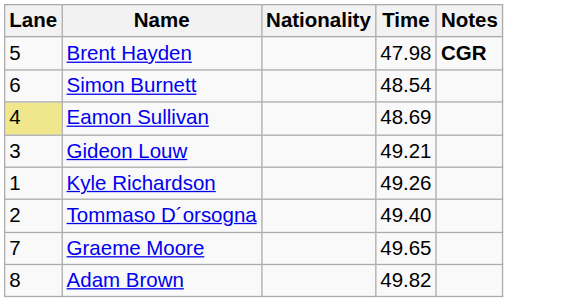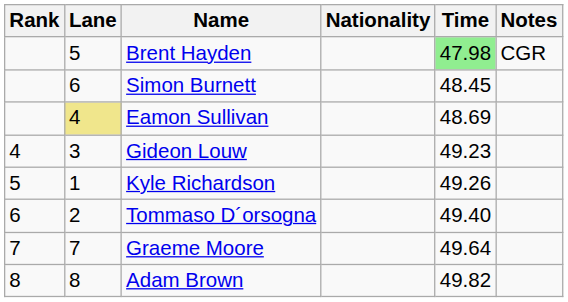 <table class="wikitable">
 <tr>
+<th>Rank</th>
 <th>Lane</th>
 <th>Name</th>
 <th>Nationality</th>
 <th>Time</th>
 <th>Notes</th>
 </tr>
 <tr>
+<td></td>
 <td>5</td>
 <td><a href='#'>Brent Hayden</a></td>
 <td></td>
-<td>47.98</td>
-<td><strong>CGR</strong></td>
+<td style="background: lightgreen;">47.98</td>
+<td>CGR</td>
 </tr>
 <tr>
+<td></td>
 <td>6</td>
 <td><a href='#'>Simon Burnett</a></td>
 <td></td>
-<td>48.54</td>
+<td>48.45</td>
 <td></td>
 </tr>
 <tr>
+<td></td>
 <td style="background: khaki;">4</td>
 <td><a href='#'>Eamon Sullivan</a></td>
 <td></td>
 <td>48.69</td>
 <td></td>
 </tr>
 <tr>
+<td>4</td>
 <td>3</td>
 <td><a href='#'>Gideon Louw</a></td>
 <td></td>
-<td>49.21</td>
+<td>49.23</td>
 <td></td>
 </tr>
 <tr>
+<td>5</td>
 <td>1</td>
 <td><a href='#'>Kyle Richardson</a></td>
 <td></td>
 <td>49.26</td>
 <td></td>
 </tr>
 <tr>
+<td>6</td>
 <td>2</td>
 <td><a href='#'>Tommaso D´orsogna</a></td>
 <td></td>
 <td>49.40</td>
 <td></td>
 </tr>
 <tr>
 <td>7</td>
+<td>7</td>
 <td><a href='#'>Graeme Moore</a></td>
 <td></td>
-<td>49.65</td>
+<td>49.64</td>
 <td></td>
 </tr>
 <tr>
+<td>8</td>
 <td>8</td>
 <td><a href='#'>Adam Brown</a></td>
 <td></td>
 <td>49.82</td>
 <td></td>
 </tr>
 </table>
